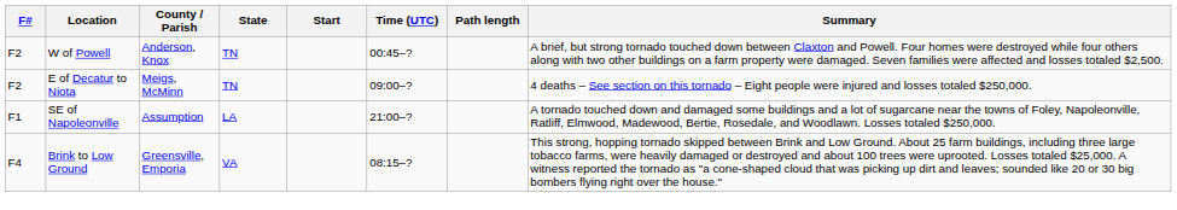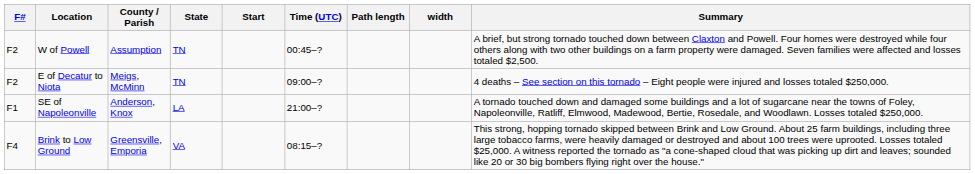 <table class="wikitable sortable" style="width:100%;">
 <tr>
 <th scope="col"  style="width:3%; text-align:center;"><a href='#'>F#</a></th>
 <th scope="col"  style="width:7%; text-align:center;" class="unsortable">Location</th>
 <th scope="col"  style="width:6%; text-align:center;" class="unsortable">County / Parish</th>
 <th scope="col"  style="width:5%; text-align:center;">State</th>
 <th scope="col"  style="width:6%; text-align:center;">Start </th>
 <th scope="col"  style="width:6%; text-align:center;">Time (<a href='#'>UTC</a>)</th>
 <th scope="col"  style="width:6%; text-align:center;">Path length</th>
+<th scope="col"  style="width:6%; text-align:center;"> width</th>
 <th scope="col" class="unsortable" style="width:48%; text-align:center;">Summary</th>
 </tr>
 <tr>
 <td bgcolor=>F2</td>
 <td>W of <a href='#'>Powell</a></td>
-<td><a href='#'>Anderson</a>, <a href='#'>Knox</a></td>
+<td><a href='#'>Assumption</a></td>
 <td><a href='#'>TN</a></td>
 <td></td>
 <td>00:45–?</td>
+<td></td>
 <td></td>
 <td>A brief, but strong tornado touched down between <a href='#'>Claxton</a> and Powell. Four homes were destroyed while four others along with two other buildings on a farm property were damaged. Seven families were affected and losses totaled $2,500.</td>
 </tr>
 <tr>
 <td bgcolor=>F2</td>
 <td>E of <a href='#'>Decatur</a> to <a href='#'>Niota</a></td>
 <td><a href='#'>Meigs</a>, <a href='#'>McMinn</a></td>
 <td><a href='#'>TN</a></td>
 <td></td>
 <td>09:00–?</td>
 <td></td>
+<td></td>
 <td>4 deaths – <a href='#'>See section on this tornado</a> – Eight people were injured and losses totaled $250,000.</td>
 </tr>
 <tr>
 <td bgcolor=>F1</td>
 <td>SE of <a href='#'>Napoleonville</a></td>
-<td><a href='#'>Assumption</a></td>
+<td><a href='#'>Anderson</a>, <a href='#'>Knox</a></td>
 <td><a href='#'>LA</a></td>
 <td></td>
 <td>21:00–?</td>
+<td></td>
 <td></td>
 <td>A tornado touched down and damaged some buildings and a lot of sugarcane near the towns of Foley, Napoleonville, Ratliff, Elmwood, Madewood, Bertie, Rosedale, and Woodlawn. Losses totaled $250,000.</td>
 </tr>
 <tr>
 <td bgcolor=>F4</td>
 <td><a href='#'>Brink</a> to <a href='#'>Low Ground</a></td>
 <td><a href='#'>Greensville</a>, <a href='#'>Emporia</a></td>
 <td><a href='#'>VA</a></td>
 <td></td>
 <td>08:15–?</td>
 <td></td>
+<td></td>
 <td>This strong, hopping tornado skipped between Brink and Low Ground. About 25 farm buildings, including three large tobacco farms, were heavily damaged or destroyed and about 100 trees were uprooted. Losses totaled $25,000. A witness reported the tornado as "a cone-shaped cloud that was picking up dirt and leaves; sounded like 20 or 30 big bombers flying right over the house."</td>
 </tr>
 </table>
